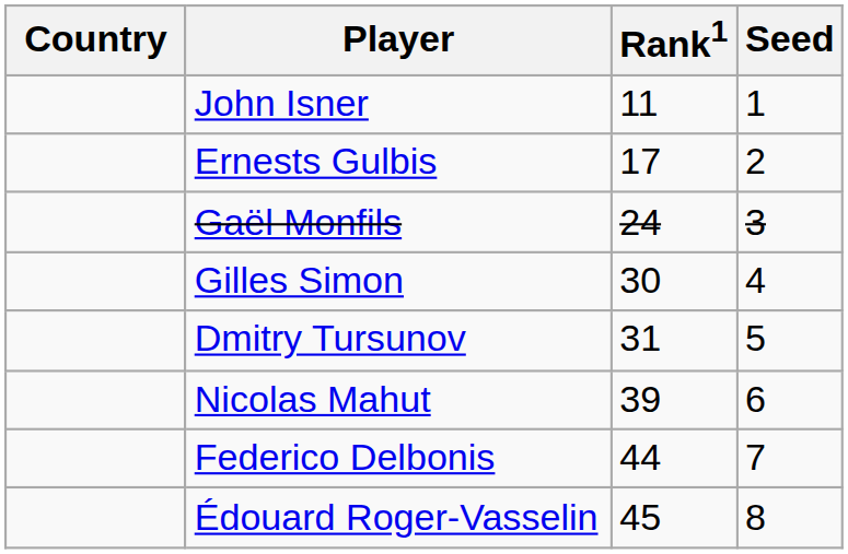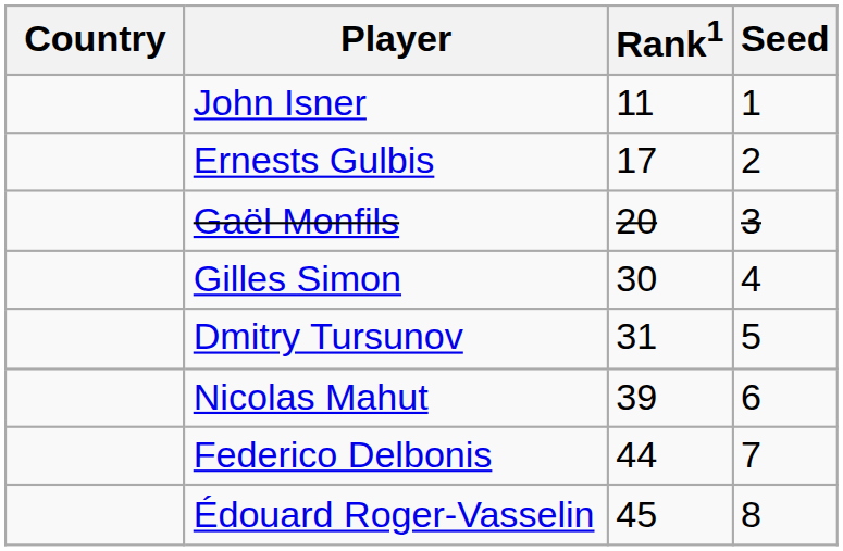 <table class="sortable wikitable">
 <tr>
 <th width="70">Country</th>
 <th width="175">Player</th>
 <th>Rank<sup>1</sup></th>
 <th>Seed</th>
 </tr>
 <tr>
 <td></td>
 <td><a href='#'>John Isner</a></td>
 <td>11</td>
 <td>1</td>
 </tr>
 <tr>
 <td></td>
 <td><a href='#'>Ernests Gulbis</a></td>
 <td>17</td>
 <td>2</td>
 </tr>
 <tr>
 <td><s></s></td>
 <td><s><a href='#'>Gaël Monfils</a></s></td>
-<td><s>24</s></td>
+<td><s>20</s></td>
 <td><s>3</s></td>
 </tr>
 <tr>
 <td></td>
 <td><a href='#'>Gilles Simon</a></td>
 <td>30</td>
 <td>4</td>
 </tr>
 <tr>
 <td></td>
 <td><a href='#'>Dmitry Tursunov</a></td>
 <td>31</td>
 <td>5</td>
 </tr>
 <tr>
 <td></td>
 <td><a href='#'>Nicolas Mahut</a></td>
 <td>39</td>
 <td>6</td>
 </tr>
 <tr>
 <td></td>
 <td><a href='#'>Federico Delbonis</a></td>
 <td>44</td>
 <td>7</td>
 </tr>
 <tr>
 <td></td>
 <td><a href='#'>Édouard Roger-Vasselin</a></td>
 <td>45</td>
 <td>8</td>
 </tr>
 </table>
